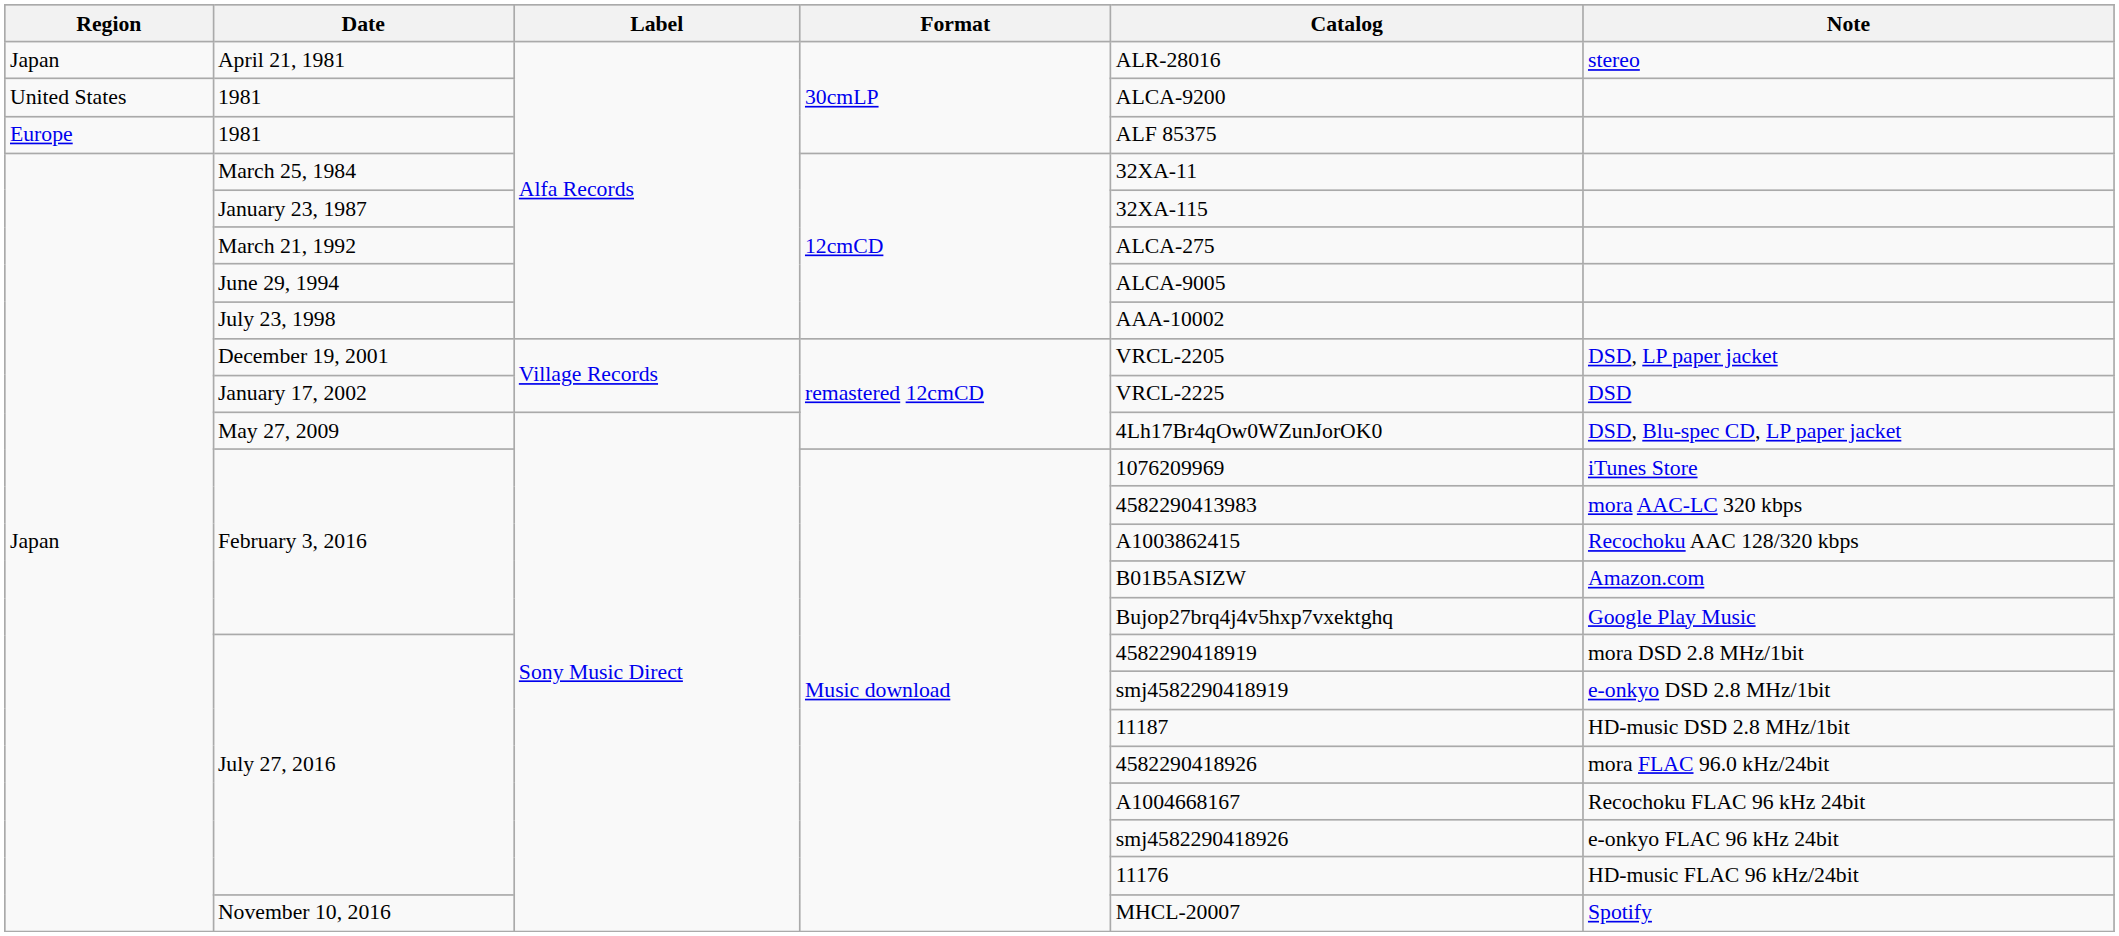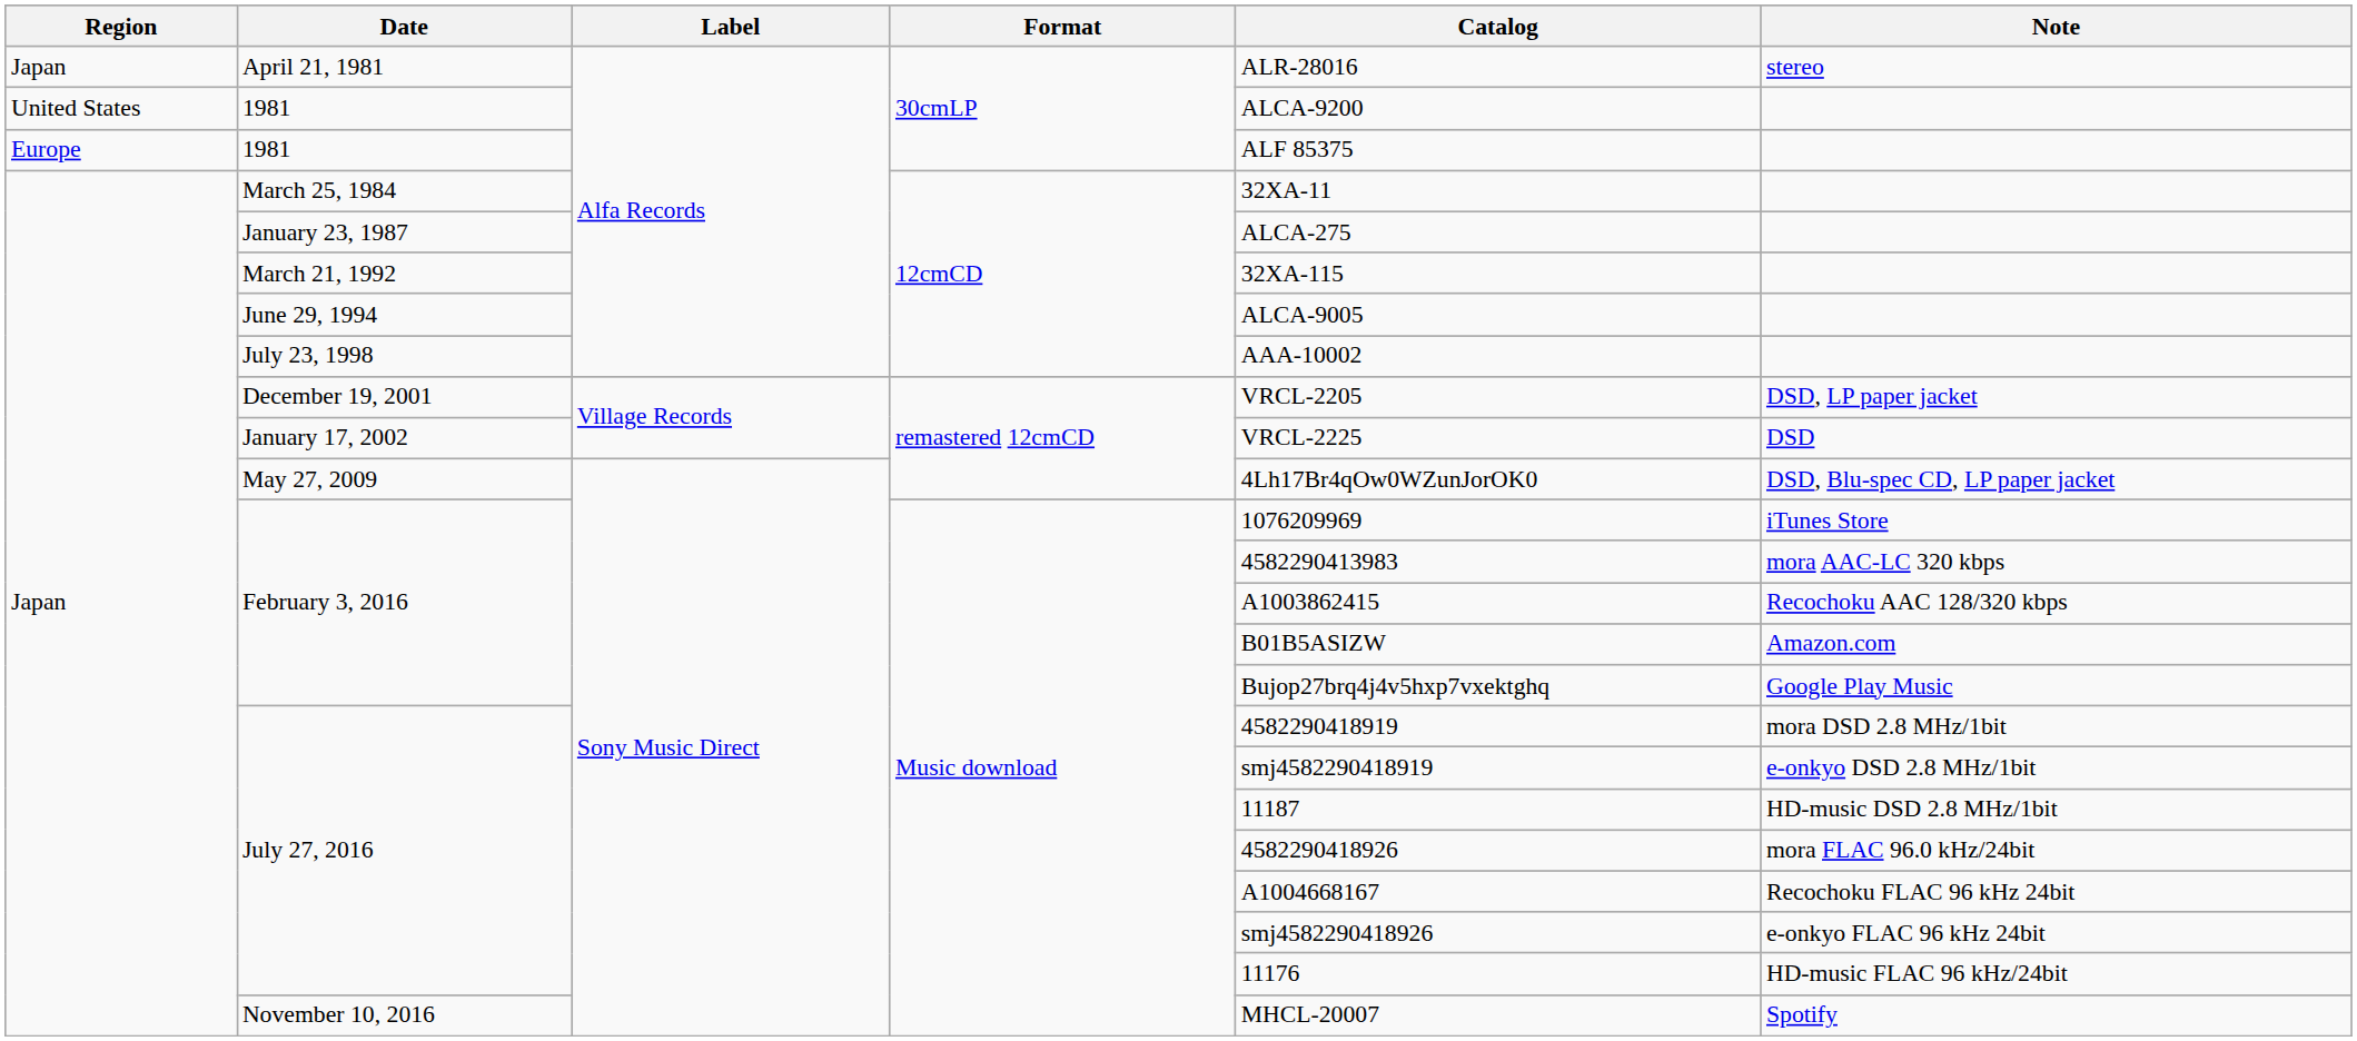 <table class="wikitable sortable" style="margin:0 auto; font-size:small; width:100%">
 <tr>
 <th>Region</th>
 <th>Date</th>
 <th>Label</th>
 <th>Format</th>
 <th>Catalog</th>
 <th>Note</th>
 </tr>
 <tr>
 <td>Japan</td>
 <td>April 21, 1981</td>
 <td rowspan="8"><a href='#'>Alfa Records</a></td>
 <td rowspan="3"><a href='#'>30cmLP</a></td>
 <td>ALR-28016</td>
 <td><a href='#'>stereo</a></td>
 </tr>
 <tr>
 <td>United States</td>
 <td>1981</td>
 <td>ALCA-9200</td>
 <td></td>
 </tr>
 <tr>
 <td><a href='#'>Europe</a></td>
 <td>1981</td>
 <td>ALF 85375</td>
 <td></td>
 </tr>
 <tr>
 <td rowspan="21">Japan</td>
 <td>March 25, 1984</td>
 <td rowspan="5"><a href='#'>12cmCD</a></td>
 <td>32XA-11</td>
 <td></td>
 </tr>
 <tr>
 <td>January 23, 1987</td>
-<td>32XA-115</td>
+<td>ALCA-275</td>
 <td></td>
 </tr>
 <tr>
 <td>March 21, 1992</td>
-<td>ALCA-275</td>
+<td>32XA-115</td>
 <td></td>
 </tr>
 <tr>
 <td>June 29, 1994</td>
 <td>ALCA-9005</td>
 <td></td>
 </tr>
 <tr>
 <td>July 23, 1998</td>
 <td>AAA-10002</td>
 <td></td>
 </tr>
 <tr>
 <td>December 19, 2001</td>
 <td rowspan="2"><a href='#'>Village Records</a></td>
 <td rowspan="3"><a href='#'>remastered</a> <a href='#'>12cmCD</a></td>
 <td>VRCL-2205</td>
 <td><a href='#'>DSD</a>, <a href='#'>LP paper jacket</a></td>
 </tr>
 <tr>
 <td>January 17, 2002</td>
 <td>VRCL-2225</td>
 <td><a href='#'>DSD</a></td>
 </tr>
 <tr>
 <td>May 27, 2009</td>
 <td rowspan="14"><a href='#'>Sony Music Direct</a></td>
 <td>4Lh17Br4qOw0WZunJorOK0</td>
 <td><a href='#'>DSD</a>, <a href='#'>Blu-spec CD</a>, <a href='#'>LP paper jacket</a></td>
 </tr>
 <tr>
 <td rowspan="5">February 3, 2016</td>
 <td rowspan="13"><a href='#'>Music download</a></td>
 <td>1076209969</td>
 <td><a href='#'>iTunes Store</a></td>
 </tr>
 <tr>
 <td>4582290413983</td>
 <td><a href='#'>mora</a> <a href='#'>AAC-LC</a> 320 kbps</td>
 </tr>
 <tr>
 <td>A1003862415</td>
 <td><a href='#'>Recochoku</a> AAC 128/320 kbps</td>
 </tr>
 <tr>
 <td>B01B5ASIZW</td>
 <td><a href='#'>Amazon.com</a></td>
 </tr>
 <tr>
 <td>Bujop27brq4j4v5hxp7vxektghq</td>
 <td><a href='#'>Google Play Music</a></td>
 </tr>
 <tr>
 <td rowspan="7">July 27, 2016</td>
 <td>4582290418919</td>
 <td>mora DSD 2.8 MHz/1bit</td>
 </tr>
 <tr>
 <td>smj4582290418919</td>
 <td><a href='#'>e-onkyo</a>  DSD 2.8 MHz/1bit</td>
 </tr>
 <tr>
 <td>11187</td>
 <td>HD-music  DSD 2.8 MHz/1bit</td>
 </tr>
 <tr>
 <td>4582290418926</td>
 <td>mora <a href='#'>FLAC</a> 96.0 kHz/24bit</td>
 </tr>
 <tr>
 <td>A1004668167</td>
 <td>Recochoku FLAC 96 kHz 24bit</td>
 </tr>
 <tr>
 <td>smj4582290418926</td>
 <td>e-onkyo FLAC 96 kHz 24bit</td>
 </tr>
 <tr>
 <td>11176</td>
 <td>HD-music FLAC 96 kHz/24bit</td>
 </tr>
 <tr>
 <td>November 10, 2016</td>
 <td>MHCL-20007</td>
 <td><a href='#'>Spotify</a></td>
 </tr>
 <tr>
 </tr>
 </table>
